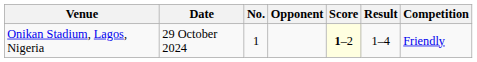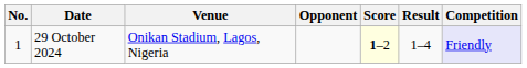 <table class="wikitable sortable">
 <tr>
+<th scope="col">No.</th>
+<th scope="col">Date</th>
 <th scope="col">Venue</th>
-<th scope="col">Date</th>
-<th scope="col">No.</th>
 <th scope="col">Opponent</th>
 <th scope="col">Score</th>
 <th scope="col">Result</th>
 <th scope="col">Competition</th>
 </tr>
 <tr>
+<td align="center">1</td>
+<td>29 October 2024</td>
 <td><a href='#'>Onikan Stadium</a>, <a href='#'>Lagos</a>, Nigeria</td>
-<td>29 October 2024</td>
-<td align="center">1</td>
 <td></td>
 <td align="center" style="background: lightyellow;"><strong>1</strong>–2</td>
 <td align="center">1–4</td>
-<td><a href='#'>Friendly</a></td>
+<td style="background: lavender;"><a href='#'>Friendly</a></td>
 </tr>
 </table>
